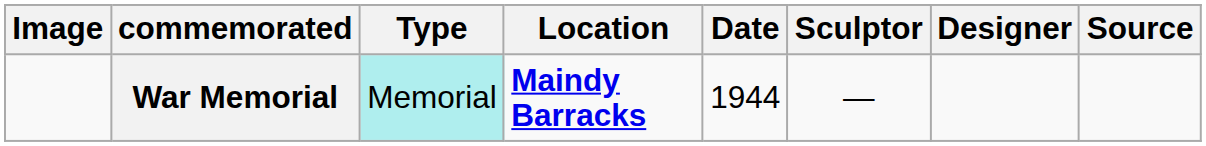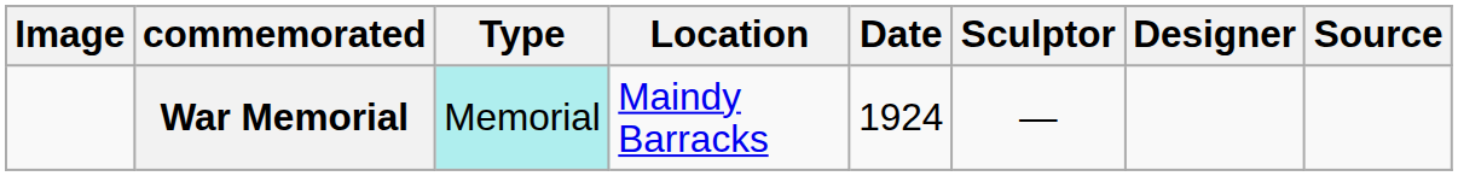 <table class="wikitable sortable">
 <tr>
 <th class="unsortable">Image</th>
 <th> commemorated</th>
 <th>Type</th>
 <th>Location</th>
 <th>Date</th>
 <th>Sculptor</th>
 <th> Designer</th>
 <th class="unsortable">Source</th>
 </tr>
 <tr>
 <td></td>
 <th>War Memorial</th>
 <td style="background: paleturquoise;">Memorial</td>
-<td><strong><a href='#'>Maindy Barracks</a></strong></td>
-<td>1944</td>
+<td><a href='#'>Maindy Barracks</a></td>
+<td>1924</td>
 <td align="center">—</td>
 <td></td>
 <td></td>
 </tr>
 </table>
